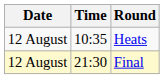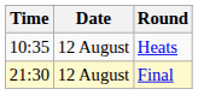 <table class="wikitable">
 <tr>
+<th>Time</th>
 <th>Date</th>
-<th>Time</th>
 <th>Round</th>
 </tr>
 <tr>
+<td>10:35</td>
 <td>12 August</td>
-<td>10:35</td>
 <td><a href='#'>Heats</a></td>
 </tr>
 <tr style=background:lemonchiffon>
+<td>21:30</td>
 <td>12 August</td>
-<td>21:30</td>
 <td><a href='#'>Final</a></td>
 </tr>
 </table>
